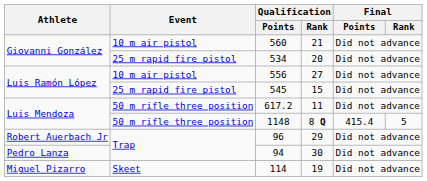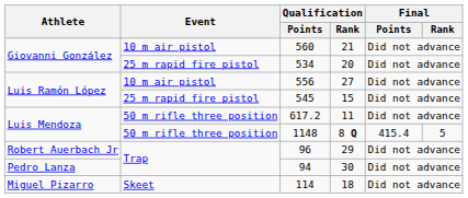 <table class=wikitable style=font-size:90%;text-align:center>
 <tr>
 <th rowspan=2>Athlete</th>
 <th rowspan=2>Event</th>
 <th colspan=2>Qualification</th>
 <th colspan=2>Final</th>
 </tr>
 <tr style=font-size:95%>
 <th>Points</th>
 <th>Rank</th>
 <th>Points</th>
 <th>Rank</th>
 </tr>
 <tr>
 <td align=left rowspan=2><a href='#'>Giovanni González</a></td>
 <td align=left><a href='#'>10 m air pistol</a></td>
 <td>560</td>
 <td>21</td>
 <td colspan=2>Did not advance</td>
 </tr>
 <tr>
 <td align=left><a href='#'>25 m rapid fire pistol</a></td>
 <td>534</td>
 <td>20</td>
 <td colspan=2>Did not advance</td>
 </tr>
 <tr>
 <td align=left rowspan=2><a href='#'>Luis Ramón López</a></td>
 <td align=left><a href='#'>10 m air pistol</a></td>
 <td>556</td>
 <td>27</td>
 <td colspan=2>Did not advance</td>
 </tr>
 <tr>
 <td align=left><a href='#'>25 m rapid fire pistol</a></td>
 <td>545</td>
 <td>15</td>
 <td colspan=2>Did not advance</td>
 </tr>
 <tr>
 <td align=left rowspan=2><a href='#'>Luis Mendoza</a></td>
 <td align=left><a href='#'>50 m rifle three position</a></td>
 <td>617.2</td>
 <td>11</td>
 <td colspan=2>Did not advance</td>
 </tr>
 <tr>
 <td align=left><a href='#'>50 m rifle three position</a></td>
 <td>1148</td>
 <td>8 <strong>Q</strong></td>
 <td>415.4</td>
 <td>5</td>
 </tr>
 <tr>
 <td align=left><a href='#'>Robert Auerbach Jr</a></td>
 <td align=left rowspan=2><a href='#'>Trap</a></td>
 <td>96</td>
 <td>29</td>
 <td colspan=2>Did not advance</td>
 </tr>
 <tr>
 <td align=left><a href='#'>Pedro Lanza</a></td>
 <td>94</td>
 <td>30</td>
 <td colspan=2>Did not advance</td>
 </tr>
 <tr>
 <td align=left><a href='#'>Miguel Pizarro</a></td>
 <td align=left><a href='#'>Skeet</a></td>
 <td>114</td>
-<td>19</td>
+<td>18</td>
 <td colspan=2>Did not advance</td>
 </tr>
 </table>
